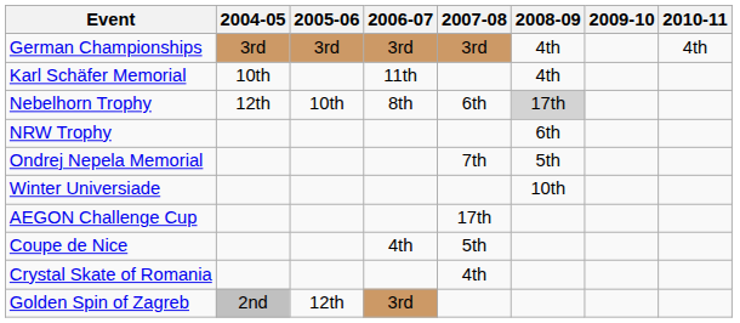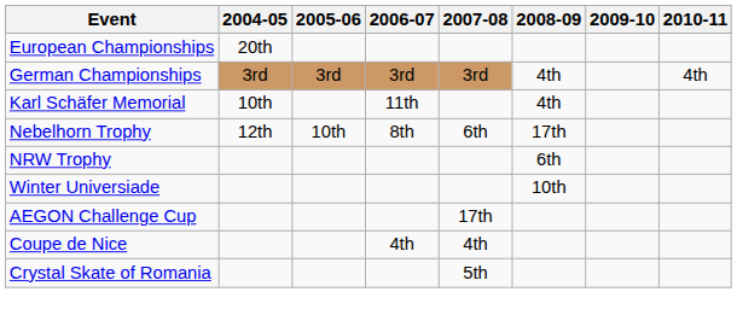 <table class="wikitable">
 <tr>
 <th>Event</th>
 <th>2004-05</th>
 <th>2005-06</th>
 <th>2006-07</th>
 <th>2007-08</th>
 <th>2008-09</th>
 <th>2009-10</th>
 <th>2010-11</th>
+</tr>
+<tr>
+<td><a href='#'>European Championships</a></td>
+<td align="center">20th</td>
+<td></td>
+<td></td>
+<td></td>
+<td></td>
+<td></td>
+<td></td>
 </tr>
 <tr>
 <td><a href='#'>German Championships</a></td>
 <td align="center" bgcolor="CC9966">3rd</td>
 <td align="center" bgcolor="CC9966">3rd</td>
 <td align="center" bgcolor="CC9966">3rd</td>
 <td align="center" bgcolor="CC9966">3rd</td>
 <td align="center">4th</td>
 <td></td>
 <td align="center">4th</td>
 </tr>
 <tr>
 <td><a href='#'>Karl Schäfer Memorial</a></td>
 <td align="center">10th</td>
 <td></td>
 <td align="center">11th</td>
 <td></td>
 <td align="center">4th</td>
 <td></td>
 <td></td>
 </tr>
 <tr>
 <td><a href='#'>Nebelhorn Trophy</a></td>
 <td align="center">12th</td>
 <td align="center">10th</td>
 <td align="center">8th</td>
 <td align="center">6th</td>
-<td align="center" style="background: lightgrey;">17th</td>
+<td align="center">17th</td>
 <td></td>
 <td></td>
 </tr>
 <tr>
 <td><a href='#'>NRW Trophy</a></td>
 <td></td>
 <td></td>
 <td></td>
 <td></td>
 <td align="center">6th</td>
-<td></td>
-<td></td>
-</tr>
-<tr>
-<td><a href='#'>Ondrej Nepela Memorial</a></td>
-<td></td>
-<td></td>
-<td></td>
-<td align="center">7th</td>
-<td align="center">5th</td>
 <td></td>
 <td></td>
 </tr>
 <tr>
 <td><a href='#'>Winter Universiade</a></td>
 <td></td>
 <td></td>
 <td></td>
 <td></td>
 <td align="center">10th</td>
 <td></td>
 <td></td>
 </tr>
 <tr>
 <td><a href='#'>AEGON Challenge Cup</a></td>
 <td></td>
 <td></td>
 <td></td>
 <td align="center">17th</td>
 <td></td>
 <td></td>
 <td></td>
 </tr>
 <tr>
 <td><a href='#'>Coupe de Nice</a></td>
 <td></td>
 <td></td>
 <td align="center">4th</td>
-<td align="center">5th</td>
+<td align="center">4th</td>
 <td></td>
 <td></td>
 <td></td>
 </tr>
 <tr>
 <td><a href='#'>Crystal Skate of Romania</a></td>
 <td></td>
 <td></td>
 <td></td>
-<td align="center">4th</td>
-<td></td>
-<td></td>
-<td></td>
-</tr>
-<tr>
-<td><a href='#'>Golden Spin of Zagreb</a></td>
-<td align="center" bgcolor="silver">2nd</td>
-<td align="center">12th</td>
-<td align="center" bgcolor="CC9966">3rd</td>
-<td></td>
+<td align="center">5th</td>
 <td></td>
 <td></td>
 <td></td>
 </tr>
 </table>
